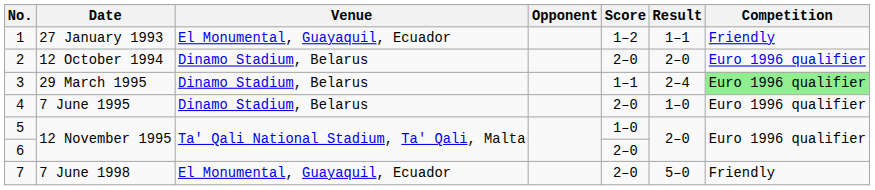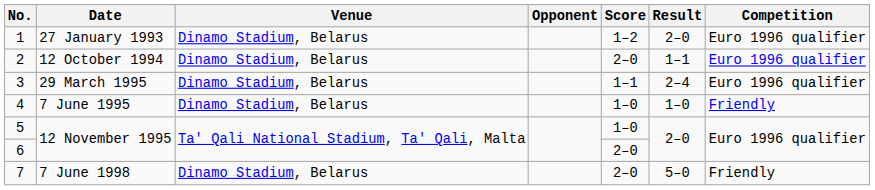 <table class="wikitable sortable">
 <tr>
 <th scope="col">No.</th>
 <th scope="col">Date</th>
 <th scope="col">Venue</th>
 <th scope="col">Opponent</th>
 <th scope="col">Score</th>
 <th scope="col">Result</th>
 <th scope="col">Competition</th>
 </tr>
 <tr>
 <td align="center">1</td>
 <td>27 January 1993</td>
-<td><a href='#'>El Monumental</a>, <a href='#'>Guayaquil</a>, Ecuador</td>
+<td><a href='#'>Dinamo Stadium</a>, Belarus</td>
 <td></td>
 <td align="center">1–2</td>
-<td align="center">1–1</td>
-<td><a href='#'>Friendly</a></td>
+<td align="center">2–0</td>
+<td>Euro 1996 qualifier</td>
 </tr>
 <tr>
 <td align="center">2</td>
 <td>12 October 1994</td>
 <td><a href='#'>Dinamo Stadium</a>, Belarus</td>
 <td></td>
 <td align="center">2–0</td>
-<td align="center">2–0</td>
+<td align="center">1–1</td>
 <td><a href='#'>Euro 1996 qualifier</a></td>
 </tr>
 <tr>
 <td align="center">3</td>
 <td>29 March 1995</td>
 <td><a href='#'>Dinamo Stadium</a>, Belarus</td>
 <td></td>
 <td align="center">1–1</td>
 <td align="center">2–4</td>
-<td style="background: lightgreen;">Euro 1996 qualifier</td>
+<td>Euro 1996 qualifier</td>
 </tr>
 <tr>
 <td align="center">4</td>
 <td>7 June 1995</td>
 <td><a href='#'>Dinamo Stadium</a>, Belarus</td>
 <td></td>
-<td align="center">2–0</td>
 <td align="center">1–0</td>
-<td>Euro 1996 qualifier</td>
+<td align="center">1–0</td>
+<td><a href='#'>Friendly</a></td>
 </tr>
 <tr>
 <td align="center">5</td>
 <td rowspan="2">12 November 1995</td>
 <td rowspan="2"><a href='#'>Ta' Qali National Stadium</a>, <a href='#'>Ta' Qali</a>, Malta</td>
 <td rowspan="2"></td>
 <td align="center">1–0</td>
 <td rowspan=2 align="center">2–0</td>
 <td rowspan="2">Euro 1996 qualifier</td>
 </tr>
 <tr>
 <td align="center">6</td>
 <td align="center">2–0</td>
 </tr>
 <tr>
 <td align="center">7</td>
 <td>7 June 1998</td>
-<td><a href='#'>El Monumental</a>, <a href='#'>Guayaquil</a>, Ecuador</td>
+<td><a href='#'>Dinamo Stadium</a>, Belarus</td>
 <td></td>
 <td align="center">2–0</td>
 <td align="center">5–0</td>
 <td>Friendly</td>
 </tr>
 </table>
